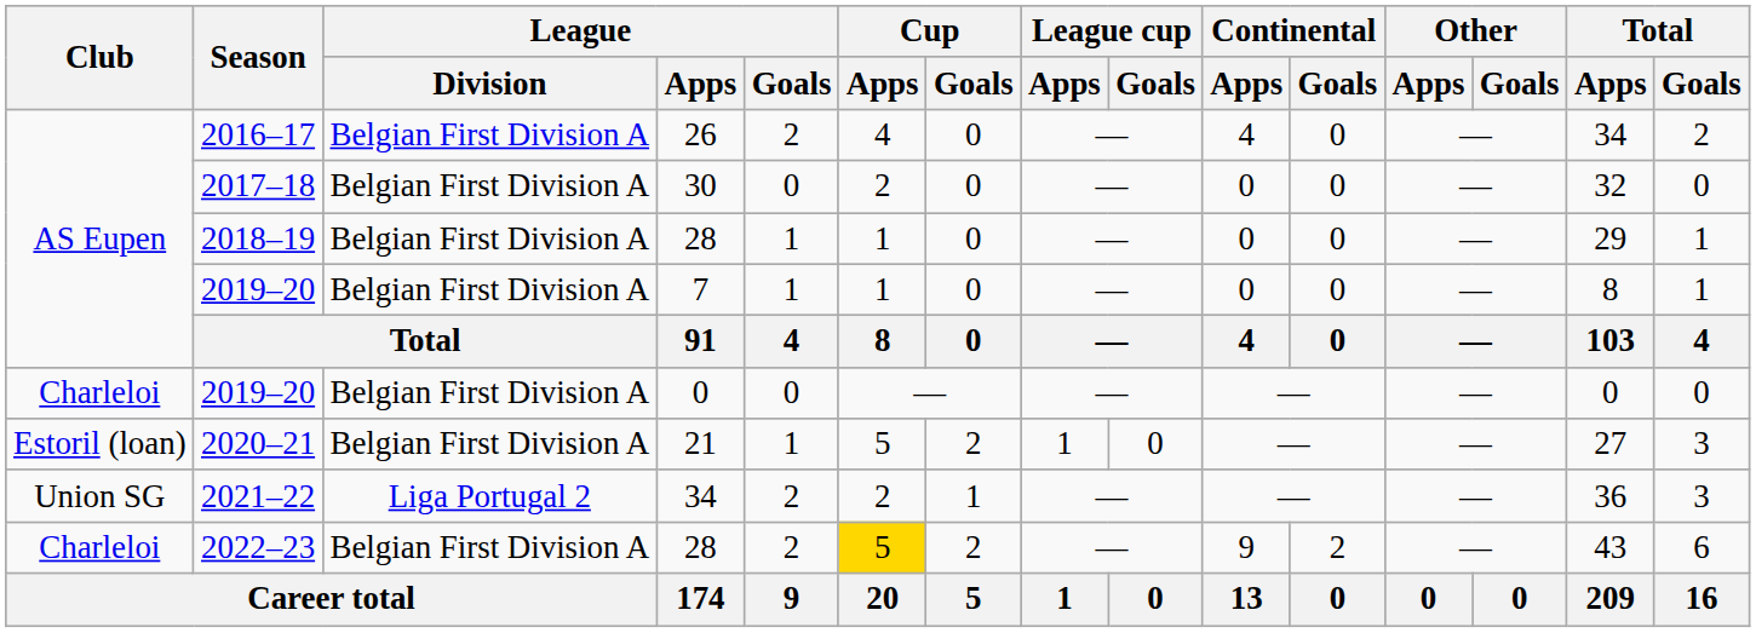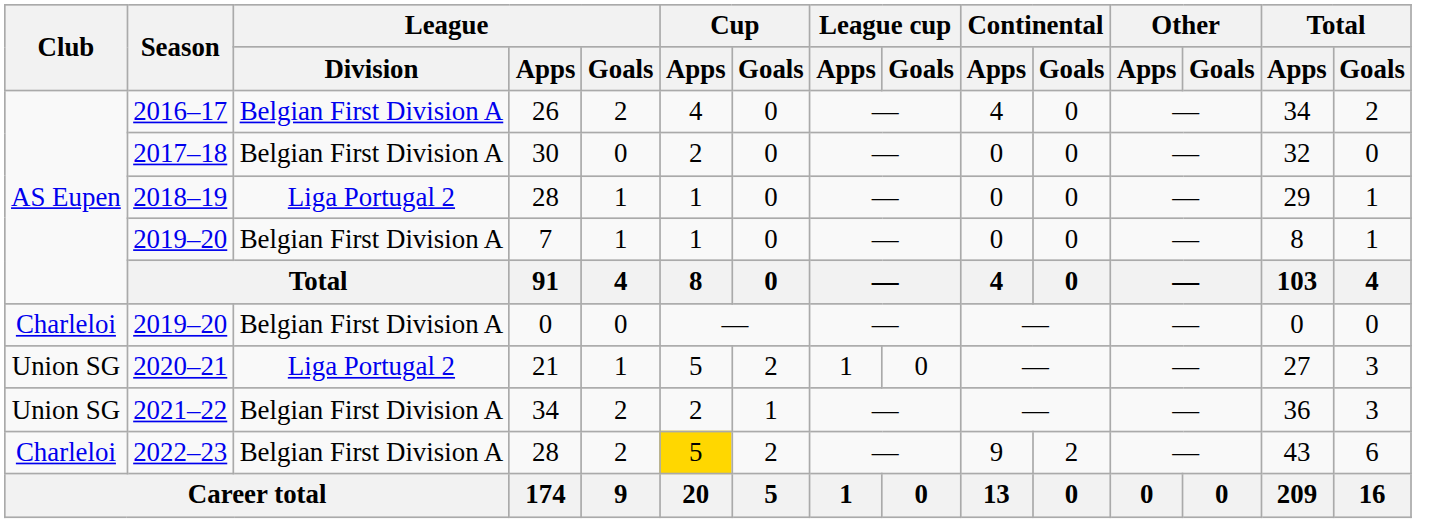 <table class="wikitable" style="text-align: center">
 <tr>
 <th rowspan="2">Club</th>
 <th rowspan="2">Season</th>
 <th colspan="3">League</th>
 <th colspan="2">Cup</th>
 <th colspan="2">League cup</th>
 <th colspan="2">Continental</th>
 <th colspan="2">Other</th>
 <th colspan="2">Total</th>
 </tr>
 <tr>
 <th>Division</th>
 <th>Apps</th>
 <th>Goals</th>
 <th>Apps</th>
 <th>Goals</th>
 <th>Apps</th>
 <th>Goals</th>
 <th>Apps</th>
 <th>Goals</th>
 <th>Apps</th>
 <th>Goals</th>
 <th>Apps</th>
 <th>Goals</th>
 </tr>
 <tr>
 <td rowspan="5"><a href='#'>AS Eupen</a></td>
 <td><a href='#'>2016–17</a></td>
 <td><a href='#'>Belgian First Division A</a></td>
 <td>26</td>
 <td>2</td>
 <td>4</td>
 <td>0</td>
 <td colspan="2">—</td>
 <td>4</td>
 <td>0</td>
 <td colspan="2">—</td>
 <td>34</td>
 <td>2</td>
 </tr>
 <tr>
 <td><a href='#'>2017–18</a></td>
 <td>Belgian First Division A</td>
 <td>30</td>
 <td>0</td>
 <td>2</td>
 <td>0</td>
 <td colspan="2">—</td>
 <td>0</td>
 <td>0</td>
 <td colspan="2">—</td>
 <td>32</td>
 <td>0</td>
 </tr>
 <tr>
 <td><a href='#'>2018–19</a></td>
-<td>Belgian First Division A</td>
+<td><a href='#'>Liga Portugal 2</a></td>
 <td>28</td>
 <td>1</td>
 <td>1</td>
 <td>0</td>
 <td colspan="2">—</td>
 <td>0</td>
 <td>0</td>
 <td colspan="2">—</td>
 <td>29</td>
 <td>1</td>
 </tr>
 <tr>
 <td><a href='#'>2019–20</a></td>
 <td>Belgian First Division A</td>
 <td>7</td>
 <td>1</td>
 <td>1</td>
 <td>0</td>
 <td colspan="2">—</td>
 <td>0</td>
 <td>0</td>
 <td colspan="2">—</td>
 <td>8</td>
 <td>1</td>
 </tr>
 <tr>
 <th colspan="2">Total</th>
 <th>91</th>
 <th>4</th>
 <th>8</th>
 <th>0</th>
 <th colspan="2">—</th>
 <th>4</th>
 <th>0</th>
 <th colspan="2">—</th>
 <th>103</th>
 <th>4</th>
 </tr>
 <tr>
 <td><a href='#'>Charleloi</a></td>
 <td><a href='#'>2019–20</a></td>
 <td>Belgian First Division A</td>
 <td>0</td>
 <td>0</td>
 <td colspan="2">—</td>
 <td colspan="2">—</td>
 <td colspan="2">—</td>
 <td colspan="2">—</td>
 <td>0</td>
 <td>0</td>
 </tr>
 <tr>
-<td><a href='#'>Estoril</a> (loan)</td>
+<td>Union SG</td>
 <td><a href='#'>2020–21</a></td>
-<td>Belgian First Division A</td>
+<td><a href='#'>Liga Portugal 2</a></td>
 <td>21</td>
 <td>1</td>
 <td>5</td>
 <td>2</td>
 <td>1</td>
 <td>0</td>
 <td colspan="2">—</td>
 <td colspan="2">—</td>
 <td>27</td>
 <td>3</td>
 </tr>
 <tr>
 <td>Union SG</td>
 <td><a href='#'>2021–22</a></td>
-<td><a href='#'>Liga Portugal 2</a></td>
+<td>Belgian First Division A</td>
 <td>34</td>
 <td>2</td>
 <td>2</td>
 <td>1</td>
 <td colspan="2">—</td>
 <td colspan="2">—</td>
 <td colspan="2">—</td>
 <td>36</td>
 <td>3</td>
 </tr>
 <tr>
 <td><a href='#'>Charleloi</a></td>
 <td><a href='#'>2022–23</a></td>
 <td>Belgian First Division A</td>
 <td>28</td>
 <td>2</td>
 <td style="background: gold;">5</td>
 <td>2</td>
 <td colspan="2">—</td>
 <td>9</td>
 <td>2</td>
 <td colspan="2">—</td>
 <td>43</td>
 <td>6</td>
 </tr>
 <tr>
 <th colspan="3">Career total</th>
 <th>174</th>
 <th>9</th>
 <th>20</th>
 <th>5</th>
 <th>1</th>
 <th>0</th>
 <th>13</th>
 <th>0</th>
 <th>0</th>
 <th>0</th>
 <th>209</th>
 <th>16</th>
 </tr>
 </table>
